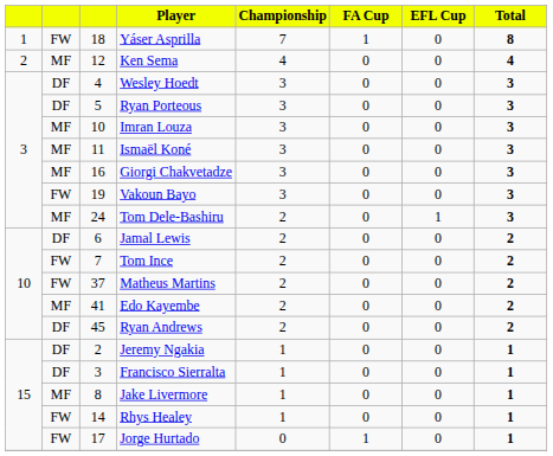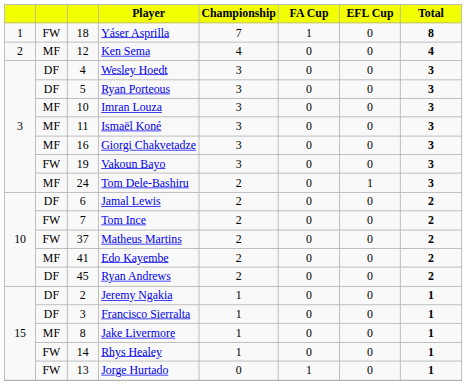 <table class="wikitable sortable" style="text-align:center">
 <tr>
 <th style="background:#f2ff00; color:black; width:35px; text-align:center;"></th>
 <th style="background:#f2ff00; color:black; width:35px; text-align:center;"></th>
 <th style="background:#f2ff00; color:black; width:35px; text-align:center;"></th>
 <th style="background:#f2ff00; color:black;">Player</th>
 <th style="background:#f2ff00; color:black; width:75px; text-align:center;">Championship</th>
 <th style="background:#f2ff00; color:black; width:75px; text-align:center;">FA Cup</th>
 <th style="background:#f2ff00; color:black; width:75px; text-align:center;">EFL Cup</th>
 <th style="background:#f2ff00; color:black; width:75px; text-align:center;"><strong>Total</strong></th>
 </tr>
 <tr>
 <td rowspan=1>1</td>
 <td>FW</td>
 <td>18</td>
 <td style="text-align:left;"> <a href='#'>Yáser Asprilla</a></td>
 <td>7</td>
 <td>1</td>
 <td>0</td>
 <td><strong>8</strong></td>
 </tr>
 <tr>
 <td rowspan=1>2</td>
 <td>MF</td>
 <td>12</td>
 <td style="text-align:left;"> <a href='#'>Ken Sema</a></td>
 <td>4</td>
 <td>0</td>
 <td>0</td>
 <td><strong>4</strong></td>
 </tr>
 <tr>
 <td rowspan=7>3</td>
 <td>DF</td>
 <td>4</td>
 <td style="text-align:left;"> <a href='#'>Wesley Hoedt</a></td>
 <td>3</td>
 <td>0</td>
 <td>0</td>
 <td><strong>3</strong></td>
 </tr>
 <tr>
 <td>DF</td>
 <td>5</td>
 <td style="text-align:left;"> <a href='#'>Ryan Porteous</a></td>
 <td>3</td>
 <td>0</td>
 <td>0</td>
 <td><strong>3</strong></td>
 </tr>
 <tr>
 <td>MF</td>
 <td>10</td>
 <td style="text-align:left;"> <a href='#'>Imran Louza</a></td>
 <td>3</td>
 <td>0</td>
 <td>0</td>
 <td><strong>3</strong></td>
 </tr>
 <tr>
 <td>MF</td>
 <td>11</td>
 <td style="text-align:left;"> <a href='#'>Ismaël Koné</a></td>
 <td>3</td>
 <td>0</td>
 <td>0</td>
 <td><strong>3</strong></td>
 </tr>
 <tr>
 <td>MF</td>
 <td>16</td>
 <td style="text-align:left;"> <a href='#'>Giorgi Chakvetadze</a></td>
 <td>3</td>
 <td>0</td>
 <td>0</td>
 <td><strong>3</strong></td>
 </tr>
 <tr>
 <td>FW</td>
 <td>19</td>
 <td style="text-align:left;"> <a href='#'>Vakoun Bayo</a></td>
 <td>3</td>
 <td>0</td>
 <td>0</td>
 <td><strong>3</strong></td>
 </tr>
 <tr>
 <td>MF</td>
 <td>24</td>
 <td style="text-align:left;"> <a href='#'>Tom Dele-Bashiru</a></td>
 <td>2</td>
 <td>0</td>
 <td>1</td>
 <td><strong>3</strong></td>
 </tr>
 <tr>
 <td rowspan=5>10</td>
 <td>DF</td>
 <td>6</td>
 <td style="text-align:left;"> <a href='#'>Jamal Lewis</a></td>
 <td>2</td>
 <td>0</td>
 <td>0</td>
 <td><strong>2</strong></td>
 </tr>
 <tr>
 <td>FW</td>
 <td>7</td>
 <td style="text-align:left;"> <a href='#'>Tom Ince</a></td>
 <td>2</td>
 <td>0</td>
 <td>0</td>
 <td><strong>2</strong></td>
 </tr>
 <tr>
 <td>FW</td>
 <td>37</td>
 <td style="text-align:left;"> <a href='#'>Matheus Martins</a></td>
 <td>2</td>
 <td>0</td>
 <td>0</td>
 <td><strong>2</strong></td>
 </tr>
 <tr>
 <td>MF</td>
 <td>41</td>
 <td style="text-align:left;"> <a href='#'>Edo Kayembe</a></td>
 <td>2</td>
 <td>0</td>
 <td>0</td>
 <td><strong>2</strong></td>
 </tr>
 <tr>
 <td>DF</td>
 <td>45</td>
 <td style="text-align:left;"> <a href='#'>Ryan Andrews</a></td>
 <td>2</td>
 <td>0</td>
 <td>0</td>
 <td><strong>2</strong></td>
 </tr>
 <tr>
 <td rowspan=5>15</td>
 <td>DF</td>
 <td>2</td>
 <td style="text-align:left;"> <a href='#'>Jeremy Ngakia</a></td>
 <td>1</td>
 <td>0</td>
 <td>0</td>
 <td><strong>1</strong></td>
 </tr>
 <tr>
 <td>DF</td>
 <td>3</td>
 <td style="text-align:left;"> <a href='#'>Francisco Sierralta</a></td>
 <td>1</td>
 <td>0</td>
 <td>0</td>
 <td><strong>1</strong></td>
 </tr>
 <tr>
 <td>MF</td>
 <td>8</td>
 <td style="text-align:left;"> <a href='#'>Jake Livermore</a></td>
 <td>1</td>
 <td>0</td>
 <td>0</td>
 <td><strong>1</strong></td>
 </tr>
 <tr>
 <td>FW</td>
 <td>14</td>
 <td style="text-align:left;"> <a href='#'>Rhys Healey</a></td>
 <td>1</td>
 <td>0</td>
 <td>0</td>
 <td><strong>1</strong></td>
 </tr>
 <tr>
 <td>FW</td>
-<td>17</td>
+<td>13</td>
 <td style="text-align:left;"> <a href='#'>Jorge Hurtado</a></td>
 <td>0</td>
 <td>1</td>
 <td>0</td>
 <td><strong>1</strong></td>
 </tr>
 <tr>
 </tr>
 </table>
